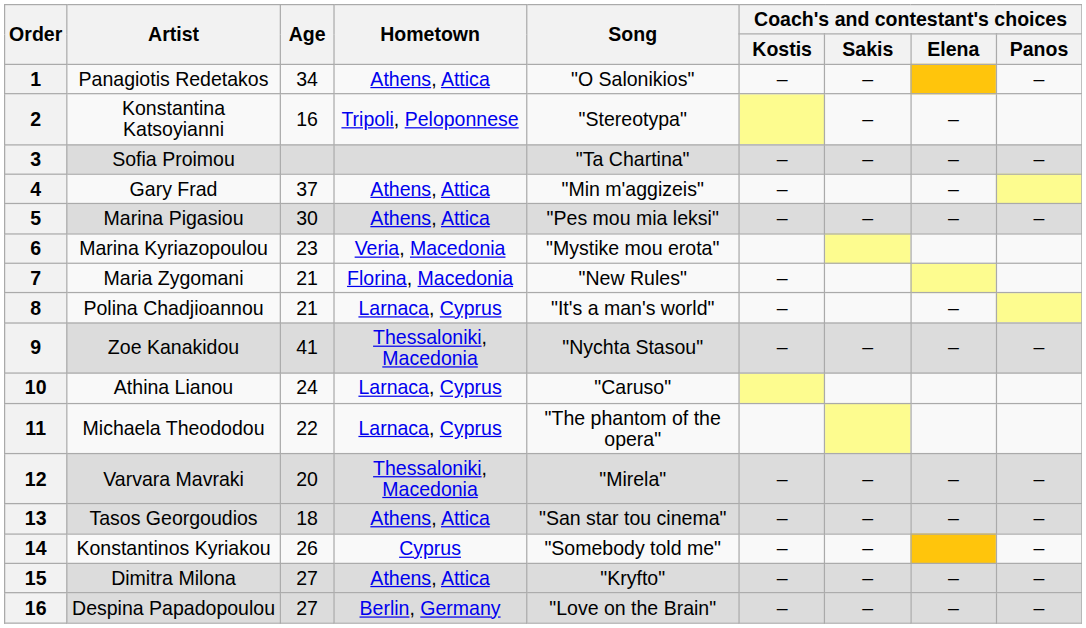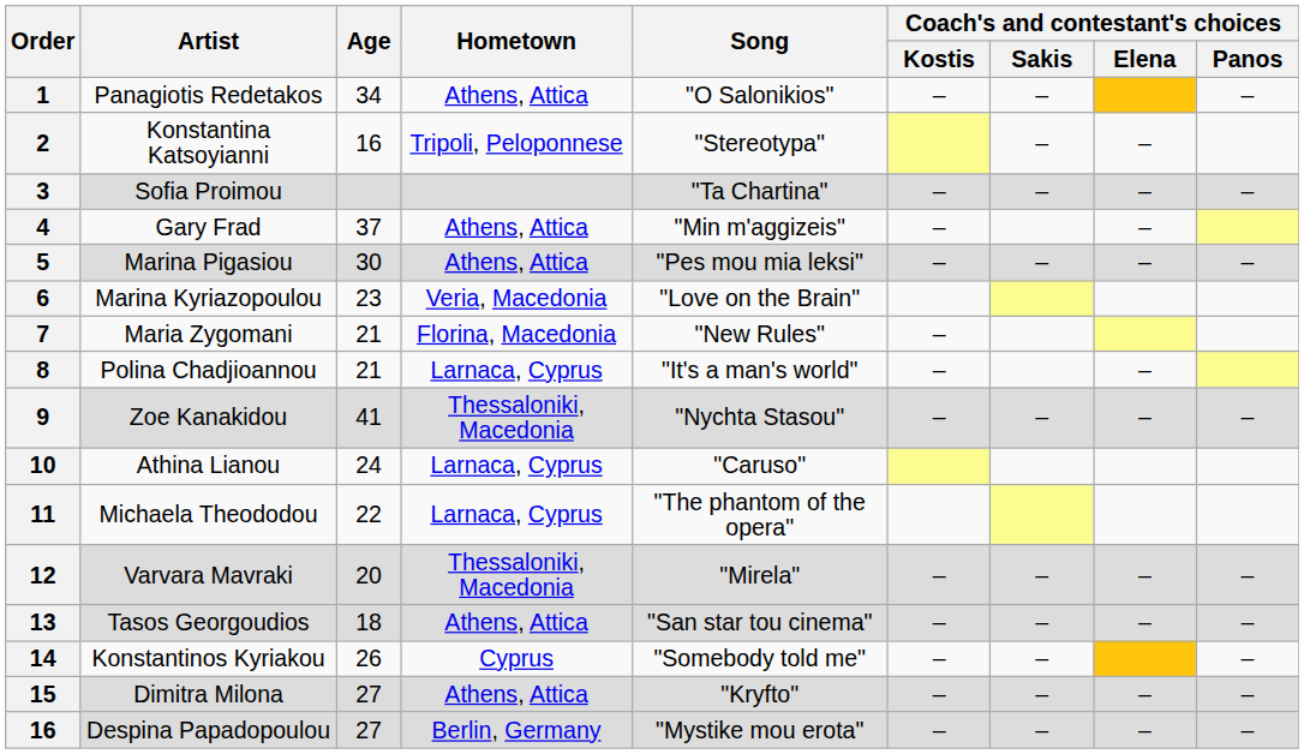 <table class="wikitable" style="text-align:center; line-height:17px; width:100%;">
 <tr>
 <th scope="col" rowspan="2" width="05%">Order</th>
 <th scope="col" rowspan="2" width="20%">Artist</th>
 <th scope="col" rowspan="2" width="05%">Age</th>
 <th scope="col" rowspan="2" width="18%">Hometown</th>
 <th scope="col" rowspan="2" width="20%">Song</th>
 <th scope="col" colspan="4" width="32%">Coach's and contestant's choices</th>
 </tr>
 <tr>
 <th width="08%">Kostis</th>
 <th width="08%">Sakis</th>
 <th width="08%">Elena</th>
 <th width="08%">Panos</th>
 </tr>
 <tr>
 <th>1</th>
 <td>Panagiotis Redetakos</td>
 <td>34</td>
 <td><a href='#'>Athens</a>, <a href='#'>Attica</a></td>
 <td>"O Salonikios"</td>
 <td>–</td>
 <td>–</td>
 <td style="background: #FFC50C;"></td>
 <td>–</td>
 </tr>
 <tr>
 <th>2</th>
 <td>Konstantina Katsoyianni</td>
 <td>16</td>
 <td><a href='#'>Tripoli</a>, <a href='#'>Peloponnese</a></td>
 <td>"Stereotypa"</td>
 <td style="background: #fdfc8f;"></td>
 <td>–</td>
 <td>–</td>
 <td></td>
 </tr>
 <tr style="background: #DCDCDC;" |>
 <th>3</th>
 <td>Sofia Proimou</td>
 <td></td>
 <td></td>
 <td>"Ta Chartina"</td>
 <td>–</td>
 <td>–</td>
 <td>–</td>
 <td>–</td>
 </tr>
 <tr>
 <th>4</th>
 <td>Gary Frad</td>
 <td>37</td>
 <td><a href='#'>Athens</a>, <a href='#'>Attica</a></td>
 <td>"Min m'aggizeis"</td>
 <td>–</td>
 <td></td>
 <td>–</td>
 <td style="background: #fdfc8f;"></td>
 </tr>
 <tr style="background: #DCDCDC;" |>
 <th>5</th>
 <td>Marina Pigasiou</td>
 <td>30</td>
 <td><a href='#'>Athens</a>, <a href='#'>Attica</a></td>
 <td>"Pes mou mia leksi"</td>
 <td>–</td>
 <td>–</td>
 <td>–</td>
 <td>–</td>
 </tr>
 <tr>
 <th>6</th>
 <td>Marina Kyriazopoulou</td>
 <td>23</td>
 <td><a href='#'>Veria</a>, <a href='#'>Macedonia</a></td>
-<td>"Mystike mou erota"</td>
+<td>"Love on the Brain"</td>
 <td></td>
 <td style="background: #fdfc8f;"></td>
 <td></td>
 <td></td>
 </tr>
 <tr>
 <th>7</th>
 <td>Maria Zygomani</td>
 <td>21</td>
 <td><a href='#'>Florina</a>, <a href='#'>Macedonia</a></td>
 <td>"New Rules"</td>
 <td>–</td>
 <td></td>
 <td style="background: #fdfc8f;"></td>
 <td></td>
 </tr>
 <tr>
 <th>8</th>
 <td>Polina Chadjioannou</td>
 <td>21</td>
 <td><a href='#'>Larnaca</a>, <a href='#'>Cyprus</a></td>
 <td>"It's a man's world"</td>
 <td>–</td>
 <td></td>
 <td>–</td>
 <td style="background: #fdfc8f;"></td>
 </tr>
 <tr style="background: #DCDCDC;" |>
 <th>9</th>
 <td>Zoe Kanakidou</td>
 <td>41</td>
 <td><a href='#'>Thessaloniki</a>, <a href='#'>Macedonia</a></td>
 <td>"Nychta Stasou"</td>
 <td>–</td>
 <td>–</td>
 <td>–</td>
 <td>–</td>
 </tr>
 <tr>
 <th>10</th>
 <td>Athina Lianou</td>
 <td>24</td>
 <td><a href='#'>Larnaca</a>, <a href='#'>Cyprus</a></td>
 <td>"Caruso"</td>
 <td style="background: #fdfc8f;"></td>
 <td></td>
 <td></td>
 <td></td>
 </tr>
 <tr>
 <th>11</th>
 <td>Michaela Theododou</td>
 <td>22</td>
 <td><a href='#'>Larnaca</a>, <a href='#'>Cyprus</a></td>
 <td>"The phantom of the opera"</td>
 <td></td>
 <td style="background: #fdfc8f;"></td>
 <td></td>
 <td></td>
 </tr>
 <tr style="background: #DCDCDC;" |>
 <th>12</th>
 <td>Varvara Mavraki</td>
 <td>20</td>
 <td><a href='#'>Thessaloniki</a>, <a href='#'>Macedonia</a></td>
 <td>"Mirela"</td>
 <td>–</td>
 <td>–</td>
 <td>–</td>
 <td>–</td>
 </tr>
 <tr style="background: #DCDCDC;" |>
 <th>13</th>
 <td>Tasos Georgoudios</td>
 <td>18</td>
 <td><a href='#'>Athens</a>, <a href='#'>Attica</a></td>
 <td>"San star tou cinema"</td>
 <td>–</td>
 <td>–</td>
 <td>–</td>
 <td>–</td>
 </tr>
 <tr>
 <th>14</th>
 <td>Konstantinos Kyriakou</td>
 <td>26</td>
 <td><a href='#'>Cyprus</a></td>
 <td>"Somebody told me"</td>
 <td>–</td>
 <td>–</td>
 <td style="background: #FFC50C;"></td>
 <td>–</td>
 </tr>
 <tr style="background: #DCDCDC;" |>
 <th>15</th>
 <td>Dimitra Milona</td>
 <td>27</td>
 <td><a href='#'>Athens</a>, <a href='#'>Attica</a></td>
 <td>"Kryfto"</td>
 <td>–</td>
 <td>–</td>
 <td>–</td>
 <td>–</td>
 </tr>
 <tr style="background: #DCDCDC;" |>
 <th>16</th>
 <td>Despina Papadopoulou</td>
 <td>27</td>
 <td><a href='#'>Berlin</a>, <a href='#'>Germany</a></td>
-<td>"Love on the Brain"</td>
+<td>"Mystike mou erota"</td>
 <td>–</td>
 <td>–</td>
 <td>–</td>
 <td>–</td>
 </tr>
 </table>
